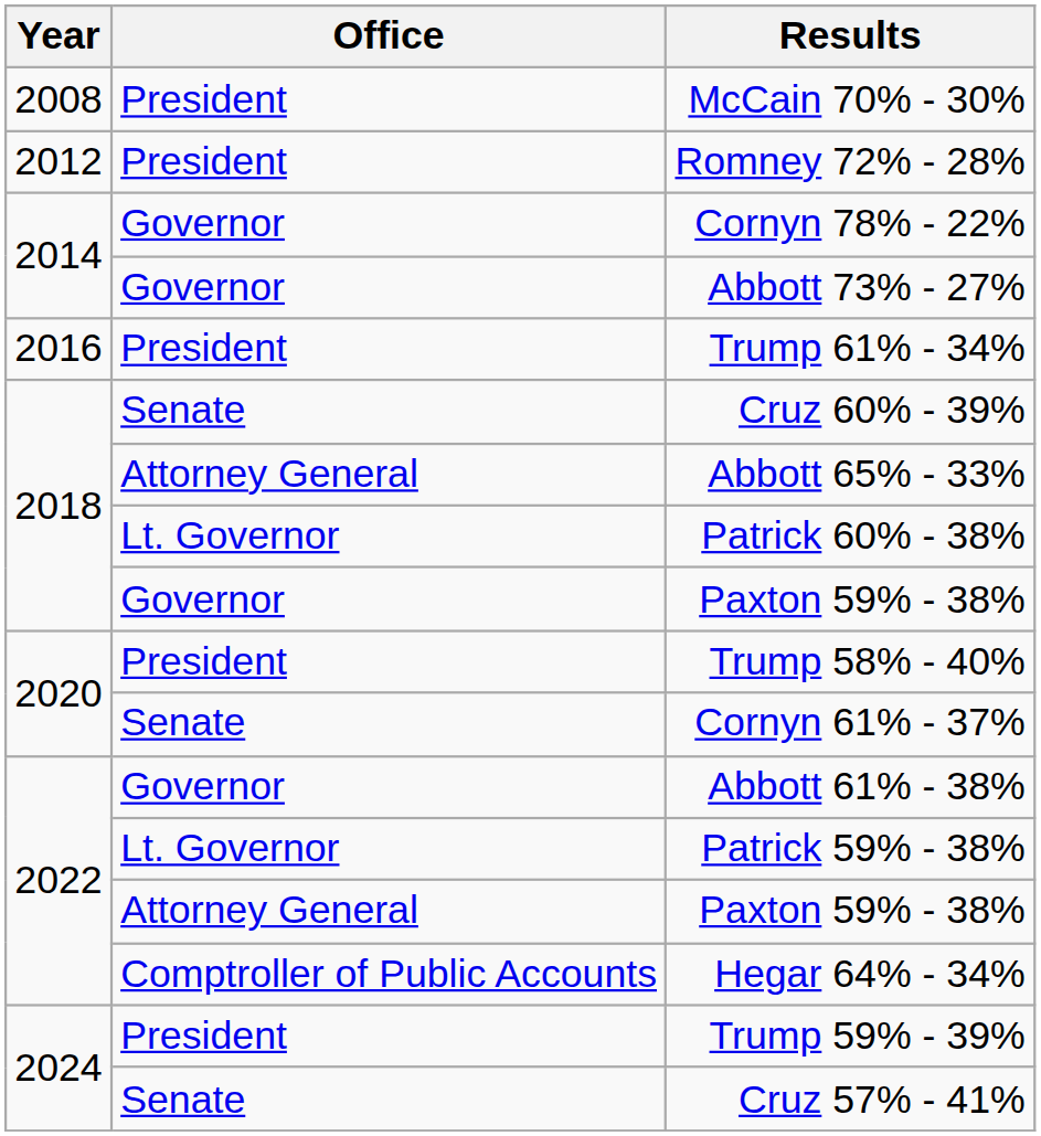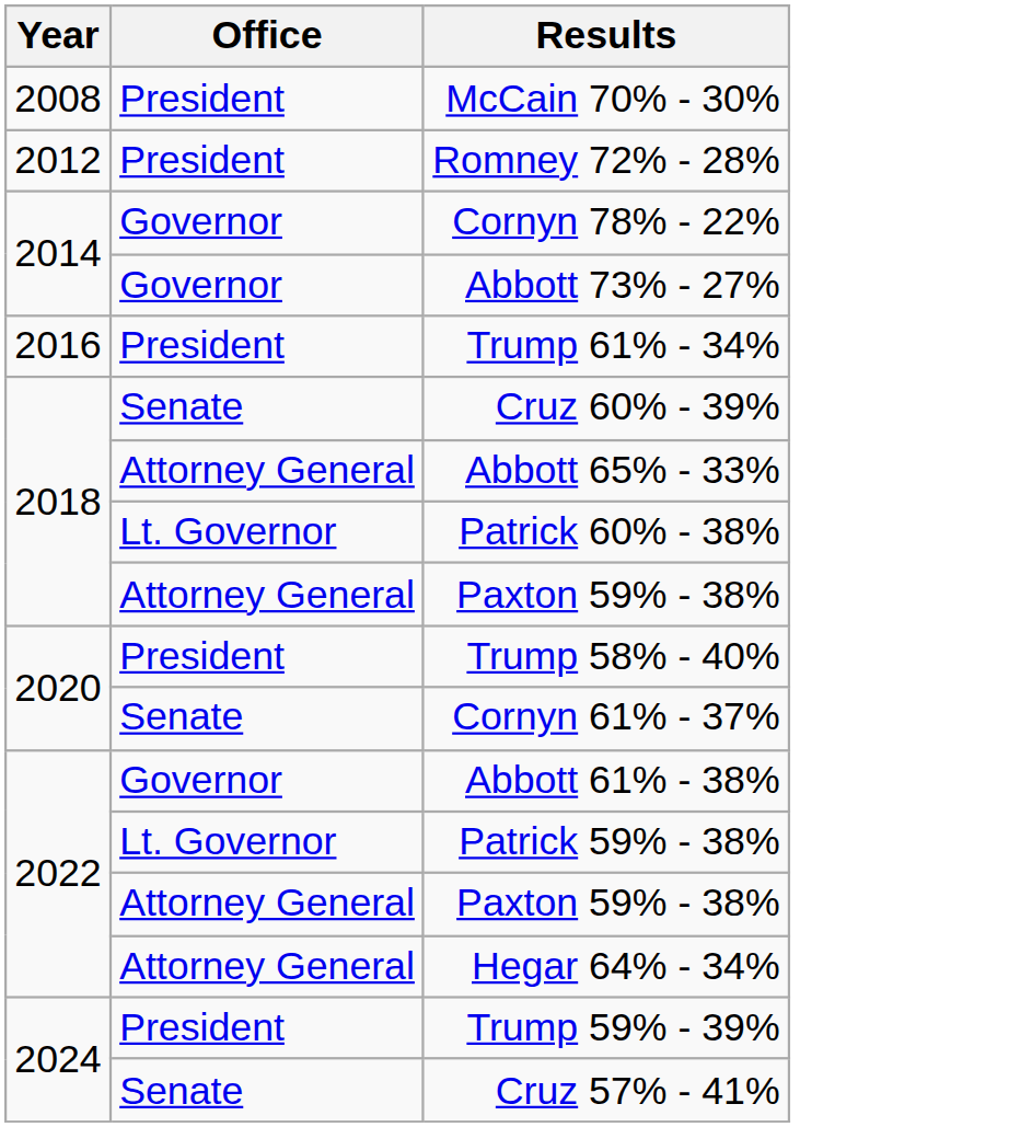 <table class=wikitable>
 <tr>
 <th>Year</th>
 <th>Office</th>
 <th>Results</th>
 </tr>
 <tr>
 <td>2008</td>
 <td><a href='#'>President</a></td>
 <td align="right" ><a href='#'>McCain</a> 70% - 30%</td>
 </tr>
 <tr>
 <td>2012</td>
 <td><a href='#'>President</a></td>
 <td align="right" ><a href='#'>Romney</a> 72% - 28%</td>
 </tr>
 <tr>
 <td rowspan=2>2014</td>
 <td><a href='#'>Governor</a></td>
 <td align="right" ><a href='#'>Cornyn</a> 78% - 22%</td>
 </tr>
 <tr>
 <td><a href='#'>Governor</a></td>
 <td align="right" ><a href='#'>Abbott</a> 73% - 27%</td>
 </tr>
 <tr>
 <td>2016</td>
 <td><a href='#'>President</a></td>
 <td align="right" ><a href='#'>Trump</a> 61% - 34%</td>
 </tr>
 <tr>
 <td rowspan=4>2018</td>
 <td><a href='#'>Senate</a></td>
 <td align="right" ><a href='#'>Cruz</a> 60% - 39%</td>
 </tr>
 <tr>
 <td><a href='#'>Attorney General</a></td>
 <td align="right" ><a href='#'>Abbott</a> 65% - 33%</td>
 </tr>
 <tr>
 <td><a href='#'>Lt. Governor</a></td>
 <td align="right" ><a href='#'>Patrick</a> 60% - 38%</td>
 </tr>
 <tr>
-<td><a href='#'>Governor</a></td>
+<td><a href='#'>Attorney General</a></td>
 <td align="right" ><a href='#'>Paxton</a> 59% - 38%</td>
 </tr>
 <tr>
 <td rowspan=2>2020</td>
 <td><a href='#'>President</a></td>
 <td align="right" ><a href='#'>Trump</a> 58% - 40%</td>
 </tr>
 <tr>
 <td><a href='#'>Senate</a></td>
 <td align="right" ><a href='#'>Cornyn</a> 61% - 37%</td>
 </tr>
 <tr>
 <td rowspan=4>2022</td>
 <td><a href='#'>Governor</a></td>
 <td align="right" ><a href='#'>Abbott</a> 61% - 38%</td>
 </tr>
 <tr>
 <td><a href='#'>Lt. Governor</a></td>
 <td align="right" ><a href='#'>Patrick</a> 59% - 38%</td>
 </tr>
 <tr>
 <td><a href='#'>Attorney General</a></td>
 <td align="right" ><a href='#'>Paxton</a> 59% - 38%</td>
 </tr>
 <tr>
-<td><a href='#'>Comptroller of Public Accounts</a></td>
+<td><a href='#'>Attorney General</a></td>
 <td align="right" ><a href='#'>Hegar</a> 64% - 34%</td>
 </tr>
 <tr>
 <td rowspan=2>2024</td>
 <td><a href='#'>President</a></td>
 <td align="right" ><a href='#'>Trump</a> 59% - 39%</td>
 </tr>
 <tr>
 <td><a href='#'>Senate</a></td>
 <td align="right" ><a href='#'>Cruz</a> 57% - 41%</td>
 </tr>
 </table>
